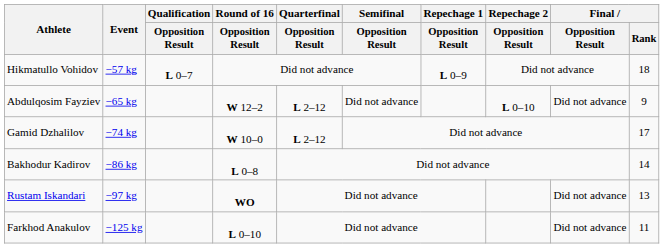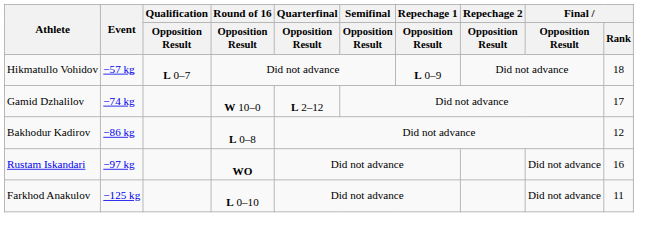 <table class=wikitable style=font-size:85%;text-align:center>
 <tr>
 <th rowspan="2">Athlete</th>
 <th rowspan="2">Event</th>
 <th>Qualification</th>
 <th>Round of 16</th>
 <th>Quarterfinal</th>
 <th>Semifinal</th>
 <th>Repechage 1</th>
 <th>Repechage 2</th>
 <th colspan=2>Final / </th>
 </tr>
 <tr style="font-size: 95%">
 <th>Opposition<br>Result</th>
 <th>Opposition<br>Result</th>
 <th>Opposition<br>Result</th>
 <th>Opposition<br>Result</th>
 <th>Opposition<br>Result</th>
 <th>Opposition<br>Result</th>
 <th>Opposition<br>Result</th>
 <th>Rank</th>
 </tr>
 <tr>
 <td align=left>Hikmatullo Vohidov</td>
 <td align=left><a href='#'>−57 kg</a></td>
 <td><br><strong>L</strong> 0–7</td>
 <td colspan=3>Did not advance</td>
 <td><br><strong>L</strong> 0–9</td>
 <td colspan=2>Did not advance</td>
 <td>18</td>
 </tr>
 <tr>
-<td align=left>Abdulqosim Fayziev</td>
-<td align=left><a href='#'>−65 kg</a></td>
-<td></td>
-<td><br><strong>W</strong> 12–2</td>
-<td><br><strong>L</strong> 2–12</td>
-<td>Did not advance</td>
-<td></td>
-<td><br><strong>L</strong> 0–10</td>
-<td>Did not advance</td>
-<td>9</td>
-</tr>
-<tr>
 <td align=left>Gamid Dzhalilov</td>
 <td align=left><a href='#'>−74 kg</a></td>
 <td></td>
 <td><br><strong>W</strong> 10–0</td>
 <td><br><strong>L</strong> 2–12</td>
 <td colspan=4>Did not advance</td>
 <td>17</td>
 </tr>
 <tr>
 <td align=left>Bakhodur Kadirov</td>
 <td align=left><a href='#'>−86 kg</a></td>
 <td></td>
 <td><br><strong>L</strong> 0–8</td>
 <td colspan=5>Did not advance</td>
-<td>14</td>
+<td>12</td>
 </tr>
 <tr>
 <td align=left><a href='#'>Rustam Iskandari</a></td>
 <td align=left><a href='#'>−97 kg</a></td>
 <td></td>
 <td><br><strong>WO</strong></td>
 <td colspan=3>Did not advance</td>
 <td></td>
 <td>Did not advance</td>
-<td>13</td>
+<td>16</td>
 </tr>
 <tr>
 <td align=left>Farkhod Anakulov</td>
 <td align=left><a href='#'>−125 kg</a></td>
 <td></td>
 <td><br><strong>L</strong> 0–10</td>
 <td colspan=3>Did not advance</td>
 <td></td>
 <td>Did not advance</td>
 <td>11</td>
 </tr>
 </table>
